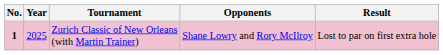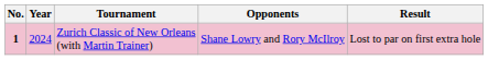 <table class="wikitable" style="font-size:95%;">
 <tr>
 <th>No.</th>
 <th>Year</th>
 <th>Tournament</th>
 <th>Opponents</th>
 <th>Result</th>
 </tr>
 <tr style="background:#F2C1D1;">
 <td align=center><strong>1</strong></td>
-<td><a href='#'>2025</a></td>
+<td><a href='#'>2024</a></td>
 <td><a href='#'>Zurich Classic of New Orleans</a><br>(with  <a href='#'>Martin Trainer</a>)</td>
 <td> <a href='#'>Shane Lowry</a> and  <a href='#'>Rory McIlroy</a></td>
 <td>Lost to par on first extra hole</td>
 </tr>
 </table>
